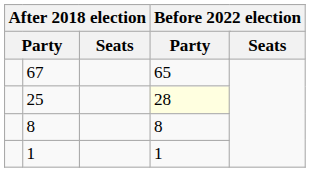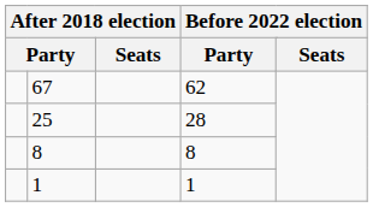 <table class="wikitable">
 <tr>
 <th colspan="3">After 2018 election</th>
 <th colspan="3">Before 2022 election</th>
 </tr>
 <tr>
 <th colspan="2">Party</th>
 <th>Seats</th>
 <th colspan="2">Party</th>
 <th>Seats</th>
 </tr>
 <tr>
 <td></td>
 <td>67</td>
 <td></td>
-<td>65</td>
+<td>62</td>
 </tr>
 <tr>
 <td></td>
 <td>25</td>
 <td></td>
-<td style="background: lightyellow;">28</td>
+<td>28</td>
 </tr>
 <tr>
 <td></td>
 <td>8</td>
 <td></td>
 <td>8</td>
 </tr>
 <tr>
 <td></td>
 <td>1</td>
 <td></td>
 <td>1</td>
 </tr>
 </table>
